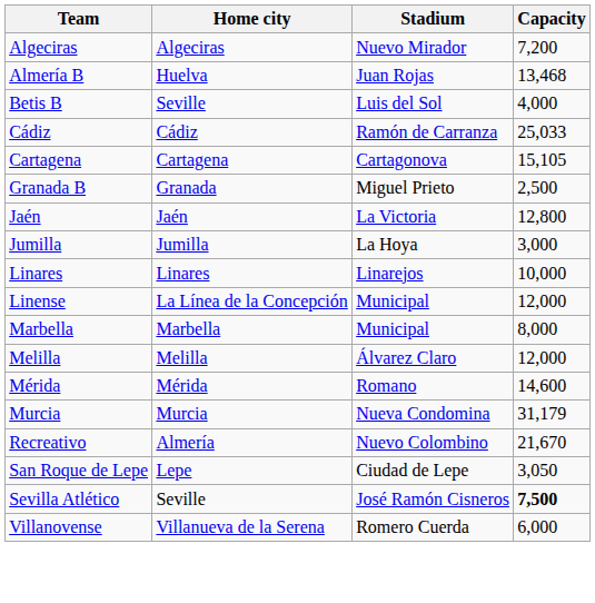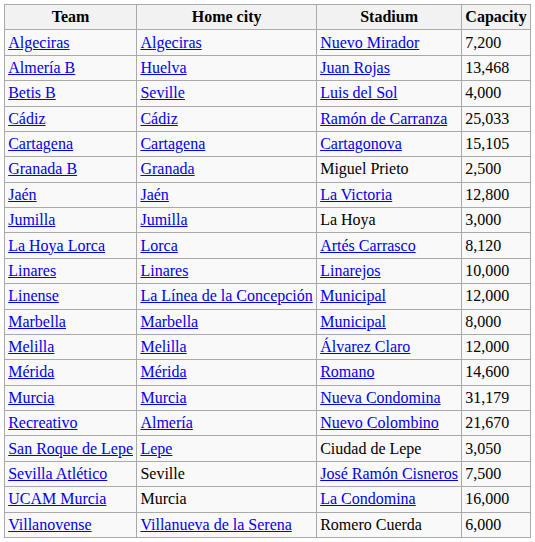 <table class="wikitable sortable">
 <tr>
 <th>Team</th>
 <th>Home city</th>
 <th>Stadium</th>
 <th>Capacity</th>
 </tr>
 <tr>
 <td><a href='#'>Algeciras</a></td>
 <td><a href='#'>Algeciras</a></td>
 <td><a href='#'>Nuevo Mirador</a></td>
 <td>7,200</td>
 </tr>
 <tr>
 <td><a href='#'>Almería B</a></td>
 <td><a href='#'>Huelva</a></td>
 <td><a href='#'>Juan Rojas</a></td>
 <td>13,468</td>
 </tr>
 <tr>
 <td><a href='#'>Betis B</a></td>
 <td><a href='#'>Seville</a></td>
 <td><a href='#'>Luis del Sol</a></td>
 <td>4,000</td>
 </tr>
 <tr>
 <td><a href='#'>Cádiz</a></td>
 <td><a href='#'>Cádiz</a></td>
 <td><a href='#'>Ramón de Carranza</a></td>
 <td>25,033</td>
 </tr>
 <tr>
 <td><a href='#'>Cartagena</a></td>
 <td><a href='#'>Cartagena</a></td>
 <td><a href='#'>Cartagonova</a></td>
 <td>15,105</td>
 </tr>
 <tr>
 <td><a href='#'>Granada B</a></td>
 <td><a href='#'>Granada</a></td>
 <td>Miguel Prieto</td>
 <td>2,500</td>
 </tr>
 <tr>
 <td><a href='#'>Jaén</a></td>
 <td><a href='#'>Jaén</a></td>
 <td><a href='#'>La Victoria</a></td>
 <td>12,800</td>
 </tr>
 <tr>
 <td><a href='#'>Jumilla</a></td>
 <td><a href='#'>Jumilla</a></td>
 <td>La Hoya</td>
 <td>3,000</td>
 </tr>
 <tr>
+<td><a href='#'>La Hoya Lorca</a></td>
+<td><a href='#'>Lorca</a></td>
+<td><a href='#'>Artés Carrasco</a></td>
+<td>8,120</td>
+</tr>
+<tr>
 <td><a href='#'>Linares</a></td>
 <td><a href='#'>Linares</a></td>
 <td><a href='#'>Linarejos</a></td>
 <td>10,000</td>
 </tr>
 <tr>
 <td><a href='#'>Linense</a></td>
 <td><a href='#'>La Línea de la Concepción</a></td>
 <td><a href='#'>Municipal</a></td>
 <td>12,000</td>
 </tr>
 <tr>
 <td><a href='#'>Marbella</a></td>
 <td><a href='#'>Marbella</a></td>
 <td><a href='#'>Municipal</a></td>
 <td>8,000</td>
 </tr>
 <tr>
 <td><a href='#'>Melilla</a></td>
 <td><a href='#'>Melilla</a></td>
 <td><a href='#'>Álvarez Claro</a></td>
 <td>12,000</td>
 </tr>
 <tr>
 <td><a href='#'>Mérida</a></td>
 <td><a href='#'>Mérida</a></td>
 <td><a href='#'>Romano</a></td>
 <td>14,600</td>
 </tr>
 <tr>
 <td><a href='#'>Murcia</a></td>
 <td><a href='#'>Murcia</a></td>
 <td><a href='#'>Nueva Condomina</a></td>
 <td>31,179</td>
 </tr>
 <tr>
 <td><a href='#'>Recreativo</a></td>
 <td><a href='#'>Almería</a></td>
 <td><a href='#'>Nuevo Colombino</a></td>
 <td>21,670</td>
 </tr>
 <tr>
 <td><a href='#'>San Roque de Lepe</a></td>
 <td><a href='#'>Lepe</a></td>
 <td>Ciudad de Lepe</td>
 <td>3,050</td>
 </tr>
 <tr>
 <td><a href='#'>Sevilla Atlético</a></td>
 <td>Seville</td>
 <td><a href='#'>José Ramón Cisneros</a></td>
-<td><strong>7,500</strong></td>
+<td>7,500</td>
+</tr>
+<tr>
+<td><a href='#'>UCAM Murcia</a></td>
+<td>Murcia</td>
+<td><a href='#'>La Condomina</a></td>
+<td>16,000</td>
 </tr>
 <tr>
 <td><a href='#'>Villanovense</a></td>
 <td><a href='#'>Villanueva de la Serena</a></td>
 <td>Romero Cuerda</td>
 <td>6,000</td>
 </tr>
 </table>
